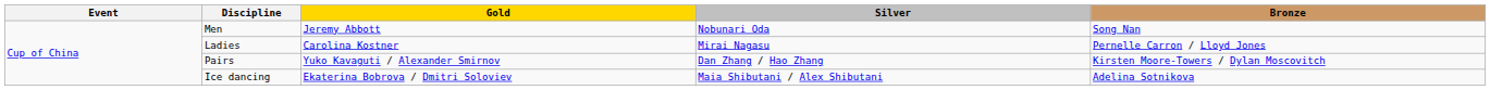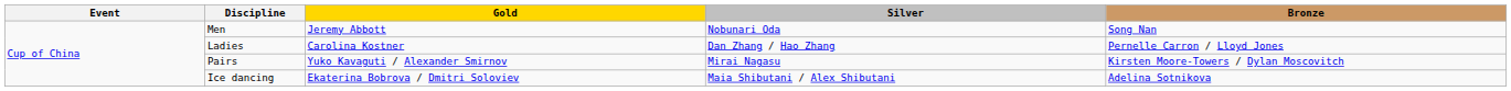 <table class="wikitable" width="98%">
 <tr>
 <th width="10%">Event</th>
 <th width="5%">Discipline</th>
 <td width = "20%" align=center bgcolor=gold><strong>Gold</strong></td>
 <td width = "20%" align=center bgcolor=silver><strong>Silver</strong></td>
 <td width = "20%" align=center bgcolor=cc9966><strong>Bronze</strong></td>
 </tr>
 <tr>
 <td rowspan=4><a href='#'>Cup of China</a></td>
 <td>Men</td>
 <td> <a href='#'>Jeremy Abbott</a></td>
 <td> <a href='#'>Nobunari Oda</a></td>
 <td> <a href='#'>Song Nan</a></td>
 </tr>
 <tr>
 <td>Ladies</td>
 <td> <a href='#'>Carolina Kostner</a></td>
-<td> <a href='#'>Mirai Nagasu</a></td>
+<td> <a href='#'>Dan Zhang</a> / <a href='#'>Hao Zhang</a></td>
 <td> <a href='#'>Pernelle Carron</a> / <a href='#'>Lloyd Jones</a></td>
 </tr>
 <tr>
 <td>Pairs</td>
 <td> <a href='#'>Yuko Kavaguti</a> / <a href='#'>Alexander Smirnov</a></td>
-<td> <a href='#'>Dan Zhang</a> / <a href='#'>Hao Zhang</a></td>
+<td> <a href='#'>Mirai Nagasu</a></td>
 <td> <a href='#'>Kirsten Moore-Towers</a> / <a href='#'>Dylan Moscovitch</a></td>
 </tr>
 <tr>
 <td>Ice dancing</td>
 <td> <a href='#'>Ekaterina Bobrova</a> / <a href='#'>Dmitri Soloviev</a></td>
 <td> <a href='#'>Maia Shibutani</a> / <a href='#'>Alex Shibutani</a></td>
 <td> <a href='#'>Adelina Sotnikova</a></td>
 </tr>
 </table>
